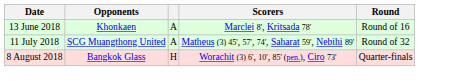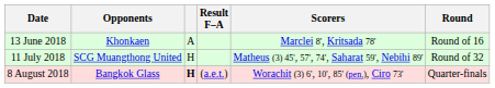 <table class="wikitable" style="text-align:center">
 <tr>
 <th>Date</th>
 <th>Opponents</th>
 <th></th>
+<th>Result<br>F–A</th>
 <th>Scorers</th>
 <th>Round</th>
 </tr>
 <tr bgcolor="#ddffdd">
 <td nowrap>13 June 2018</td>
 <td nowrap><a href='#'>Khonkaen</a></td>
 <td>A</td>
+<td nowrap> </td>
 <td nowrap><a href='#'>Marclei</a> <small>8'</small>, <a href='#'>Kritsada</a> <small>78'</small></td>
 <td nowrap>Round of 16</td>
 </tr>
 <tr bgcolor="#ddffdd">
 <td nowrap>11 July 2018</td>
 <td nowrap><a href='#'>SCG Muangthong United</a></td>
-<td>A</td>
+<td>H</td>
+<td nowrap> </td>
 <td nowrap><a href='#'>Matheus</a> <small>(3) 45'</small>, <small>57'</small>, <small>74'</small>, <a href='#'>Saharat</a> <small>59'</small>, <a href='#'>Nebihi</a> <small>89'</small></td>
 <td nowrap>Round of 32</td>
 </tr>
 <tr bgcolor="#ffdddd">
 <td nowrap>8 August 2018</td>
 <td nowrap><a href='#'>Bangkok Glass</a></td>
-<td>H</td>
+<td><strong>H</strong></td>
+<td nowrap>  (<a href='#'>a.e.t.</a>)</td>
 <td nowrap><a href='#'>Worachit</a> <small>(3) 6'</small>, <small>10'</small>, <small>85' (<a href='#'>pen.</a>)</small>, <a href='#'>Ciro</a> <small>73'</small></td>
 <td nowrap>Quarter-finals</td>
 </tr>
 </table>
